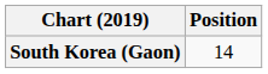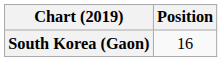 <table class="wikitable plainrowheaders" style="text-align:center">
 <tr>
 <th scope="col">Chart (2019)</th>
 <th scope="col">Position</th>
 </tr>
 <tr>
 <th scope="row">South Korea (Gaon)</th>
-<td>14</td>
+<td>16</td>
 </tr>
 </table>
